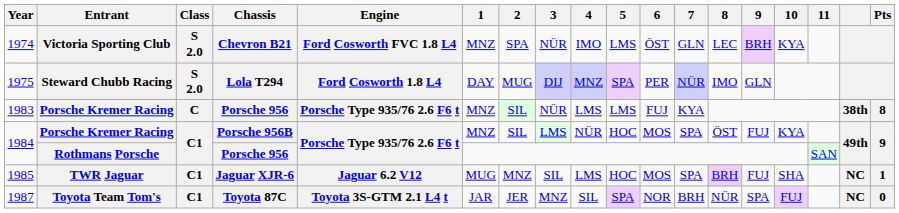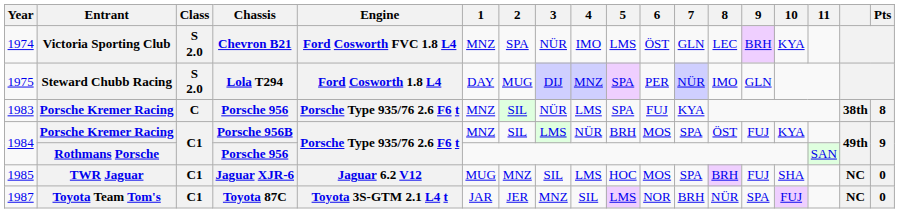 <table class="wikitable" style="text-align:center; font-size:85%">
 <tr>
 <th>Year</th>
 <th>Entrant</th>
 <th>Class</th>
 <th>Chassis</th>
 <th>Engine</th>
 <th>1</th>
 <th>2</th>
 <th>3</th>
 <th>4</th>
 <th>5</th>
 <th>6</th>
 <th>7</th>
 <th>8</th>
 <th>9</th>
 <th>10</th>
 <th>11</th>
 <th></th>
 <th>Pts</th>
 </tr>
 <tr>
 <td><a href='#'>1974</a></td>
 <th nowrap>Victoria Sporting Club</th>
 <th>S<br>2.0</th>
 <th nowrap><a href='#'>Chevron B21</a></th>
 <th nowrap><a href='#'>Ford</a> <a href='#'>Cosworth</a> FVC 1.8 <a href='#'>L4</a></th>
 <td><a href='#'>MNZ</a></td>
 <td><a href='#'>SPA</a></td>
 <td><a href='#'>NÜR</a></td>
 <td><a href='#'>IMO</a></td>
 <td><a href='#'>LMS</a></td>
 <td><a href='#'>ÖST</a></td>
 <td><a href='#'>GLN</a></td>
 <td><a href='#'>LEC</a></td>
 <td style="background:#EFCFFF;"><a href='#'>BRH</a><br></td>
 <td><a href='#'>KYA</a></td>
 <td></td>
 <th colspan=2></th>
 </tr>
 <tr>
 <td><a href='#'>1975</a></td>
 <th nowrap>Steward Chubb Racing</th>
 <th>S<br>2.0</th>
 <th nowrap><a href='#'>Lola</a> T294</th>
 <th nowrap><a href='#'>Ford</a> <a href='#'>Cosworth</a> 1.8 <a href='#'>L4</a></th>
 <td><a href='#'>DAY</a></td>
 <td><a href='#'>MUG</a></td>
 <td style="background:#CFCFFF;"><a href='#'>DIJ</a><br></td>
 <td style="background:#CFCFFF;"><a href='#'>MNZ</a><br></td>
 <td style="background:#EFCFFF;"><a href='#'>SPA</a><br></td>
 <td><a href='#'>PER</a></td>
 <td style="background:#CFCFFF;"><a href='#'>NÜR</a><br></td>
 <td><a href='#'>IMO</a></td>
 <td><a href='#'>GLN</a></td>
 <td colspan=2></td>
 <th colspan=2></th>
 </tr>
 <tr>
 <td><a href='#'>1983</a></td>
 <th nowrap><a href='#'>Porsche Kremer Racing</a></th>
 <th>C</th>
 <th nowrap><a href='#'>Porsche 956</a></th>
 <th nowrap><a href='#'>Porsche</a> Type 935/76 2.6 <a href='#'>F6</a> <a href='#'>t</a></th>
 <td><a href='#'>MNZ</a></td>
 <td style="background:#DFFFDF;"><a href='#'>SIL</a><br></td>
 <td><a href='#'>NÜR</a></td>
 <td><a href='#'>LMS</a></td>
-<td><a href='#'>LMS</a></td>
+<td><a href='#'>SPA</a></td>
 <td><a href='#'>FUJ</a></td>
 <td><a href='#'>KYA</a></td>
 <td colspan=4></td>
 <th>38th</th>
 <th>8</th>
 </tr>
 <tr>
 <td rowspan=2><a href='#'>1984</a></td>
 <th nowrap><a href='#'>Porsche Kremer Racing</a></th>
 <th rowspan=2>C1</th>
 <th nowrap><a href='#'>Porsche 956B</a></th>
 <th rowspan=2 nowrap><a href='#'>Porsche</a> Type 935/76 2.6 <a href='#'>F6</a> <a href='#'>t</a></th>
 <td><a href='#'>MNZ</a></td>
 <td><a href='#'>SIL</a></td>
 <td style="background:#DFFFDF;"><a href='#'>LMS</a><br></td>
 <td><a href='#'>NÜR</a></td>
-<td><a href='#'>HOC</a></td>
+<td><a href='#'>BRH</a></td>
 <td><a href='#'>MOS</a></td>
 <td><a href='#'>SPA</a></td>
 <td><a href='#'>ÖST</a></td>
 <td><a href='#'>FUJ</a></td>
 <td><a href='#'>KYA</a></td>
 <td></td>
 <th rowspan=2>49th</th>
 <th rowspan=2>9</th>
 </tr>
 <tr>
 <th nowrap><a href='#'>Rothmans</a> <a href='#'>Porsche</a></th>
 <th nowrap><a href='#'>Porsche 956</a></th>
 <td colspan=10></td>
 <td style="background:#DFFFDF;"><a href='#'>SAN</a><br></td>
 </tr>
 <tr>
 <td><a href='#'>1985</a></td>
 <th nowrap><a href='#'>TWR</a> <a href='#'>Jaguar</a></th>
 <th>C1</th>
 <th nowrap><a href='#'>Jaguar</a> <a href='#'>XJR-6</a></th>
 <th nowrap><a href='#'>Jaguar</a> 6.2 <a href='#'>V12</a></th>
 <td><a href='#'>MUG</a></td>
 <td><a href='#'>MNZ</a></td>
 <td><a href='#'>SIL</a></td>
 <td><a href='#'>LMS</a></td>
 <td><a href='#'>HOC</a></td>
 <td><a href='#'>MOS</a></td>
 <td><a href='#'>SPA</a></td>
 <td style="background:#EFCFFF;"><a href='#'>BRH</a><br></td>
 <td><a href='#'>FUJ</a></td>
 <td><a href='#'>SHA</a></td>
 <td></td>
 <th>NC</th>
-<th>1</th>
+<th>0</th>
 </tr>
 <tr>
 <td><a href='#'>1987</a></td>
 <th nowrap><a href='#'>Toyota</a> Team <a href='#'>Tom's</a></th>
 <th>C1</th>
 <th nowrap><a href='#'>Toyota</a> 87C</th>
 <th nowrap><a href='#'>Toyota</a> 3S-GTM 2.1 <a href='#'>L4</a> <a href='#'>t</a></th>
 <td><a href='#'>JAR</a></td>
 <td><a href='#'>JER</a></td>
 <td><a href='#'>MNZ</a></td>
 <td><a href='#'>SIL</a></td>
-<td style="background:#EFCFFF;"><a href='#'>SPA</a><br></td>
+<td style="background:#EFCFFF;"><a href='#'>LMS</a><br></td>
 <td><a href='#'>NOR</a></td>
 <td><a href='#'>BRH</a></td>
 <td><a href='#'>NÜR</a></td>
 <td><a href='#'>SPA</a></td>
 <td style="background:#EFCFFF;"><a href='#'>FUJ</a><br></td>
 <td></td>
 <th>NC</th>
 <th>0</th>
 </tr>
 </table>
